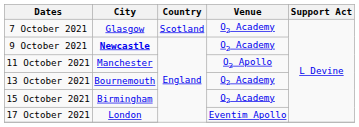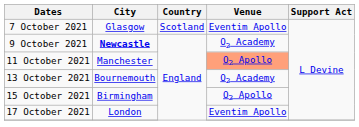 <table class="wikitable" style="text-align:center;">
 <tr>
 <th colspan="1">Dates</th>
 <th colspan="1">City</th>
 <th colspan="1">Country</th>
 <th colspan="1">Venue</th>
 <th>Support Act</th>
 </tr>
 <tr>
 <td>7 October 2021</td>
 <td><a href='#'>Glasgow</a></td>
 <td><a href='#'>Scotland</a></td>
-<td><a href='#'>O<sub>2</sub> Academy</a></td>
+<td><a href='#'>Eventim Apollo</a></td>
 <td rowspan="6"><a href='#'>L Devine</a></td>
 </tr>
 <tr>
 <td>9 October 2021</td>
 <td><strong><a href='#'>Newcastle</a></strong></td>
 <td rowspan="6"><a href='#'>England</a></td>
 <td><a href='#'>O<sub>2</sub> Academy</a></td>
 </tr>
 <tr>
 <td>11 October 2021</td>
 <td><a href='#'>Manchester</a></td>
-<td><a href='#'>O<sub>2</sub> Apollo</a></td>
+<td style="background: lightsalmon;"><a href='#'>O<sub>2</sub> Apollo</a></td>
 </tr>
 <tr>
 <td>13 October 2021</td>
 <td><a href='#'>Bournemouth</a></td>
 <td><a href='#'>O<sub>2</sub> Academy</a></td>
 </tr>
 <tr>
 <td>15 October 2021</td>
 <td><a href='#'>Birmingham</a></td>
-<td><a href='#'>O<sub>2</sub> Academy</a></td>
+<td><a href='#'>O<sub>2</sub> Apollo</a></td>
 </tr>
 <tr>
 <td>17 October 2021</td>
 <td><a href='#'>London</a></td>
 <td><a href='#'>Eventim Apollo</a></td>
 </tr>
 <tr>
 </tr>
 </table>
